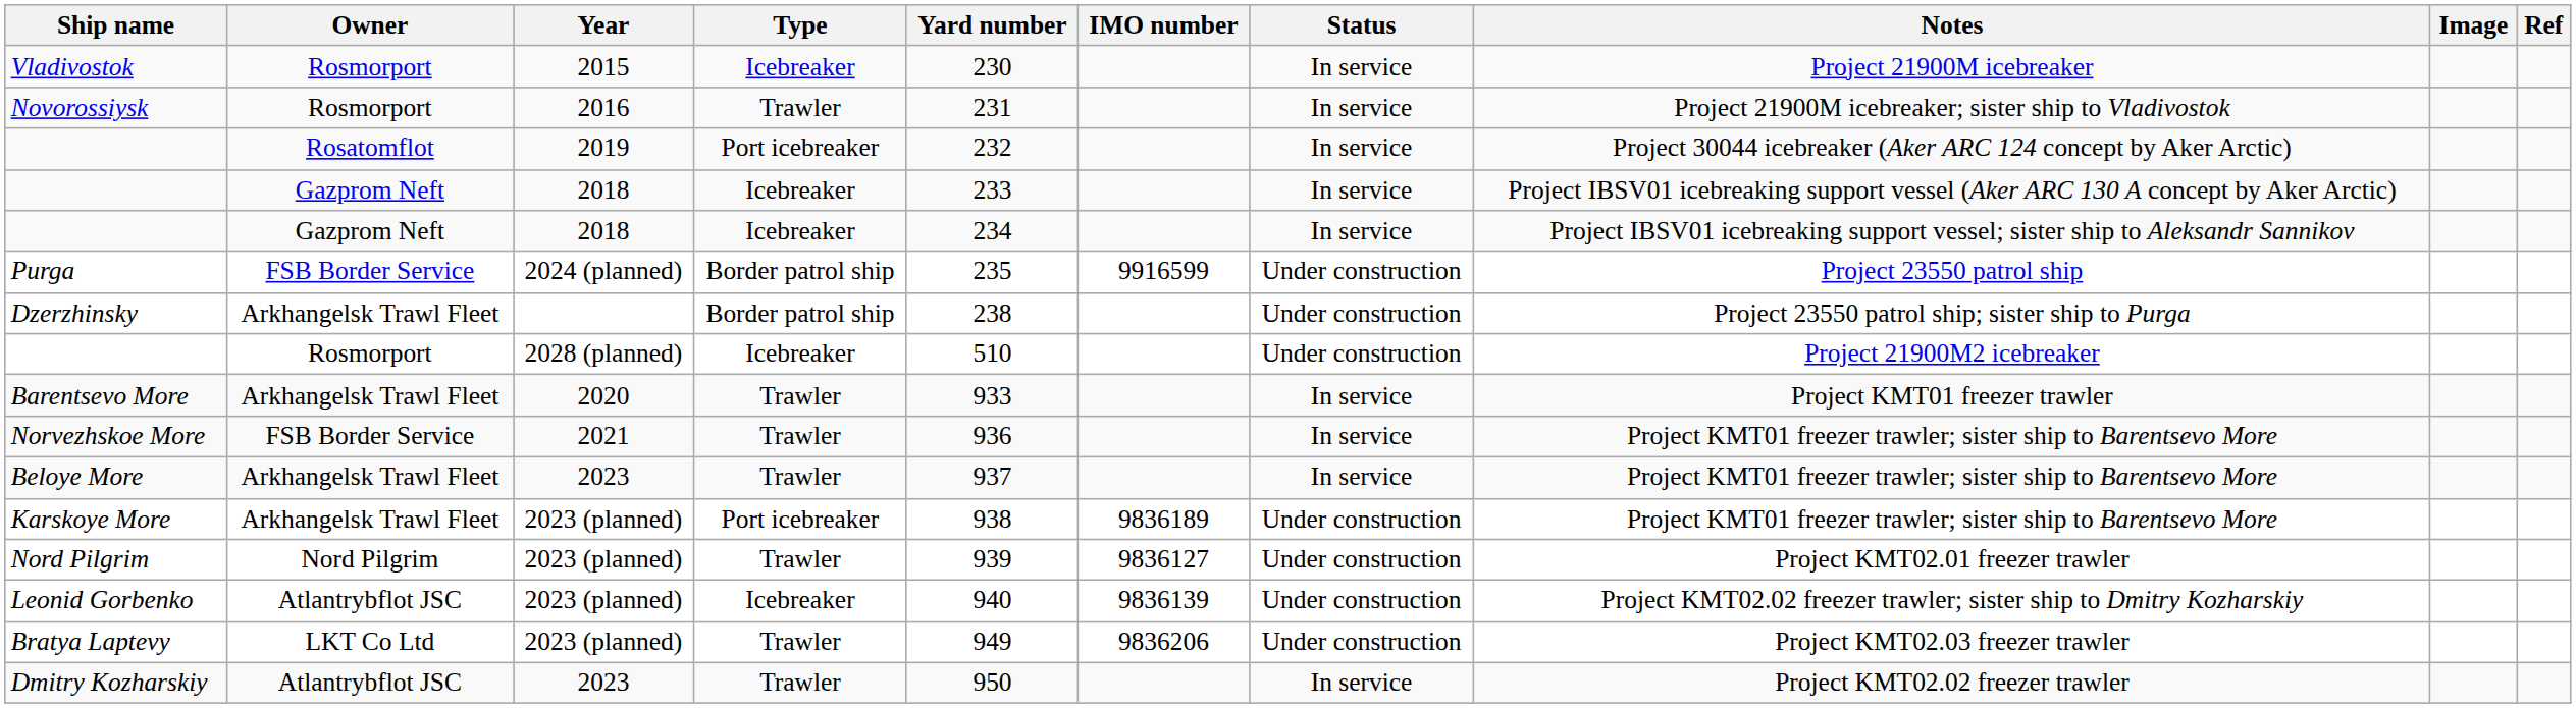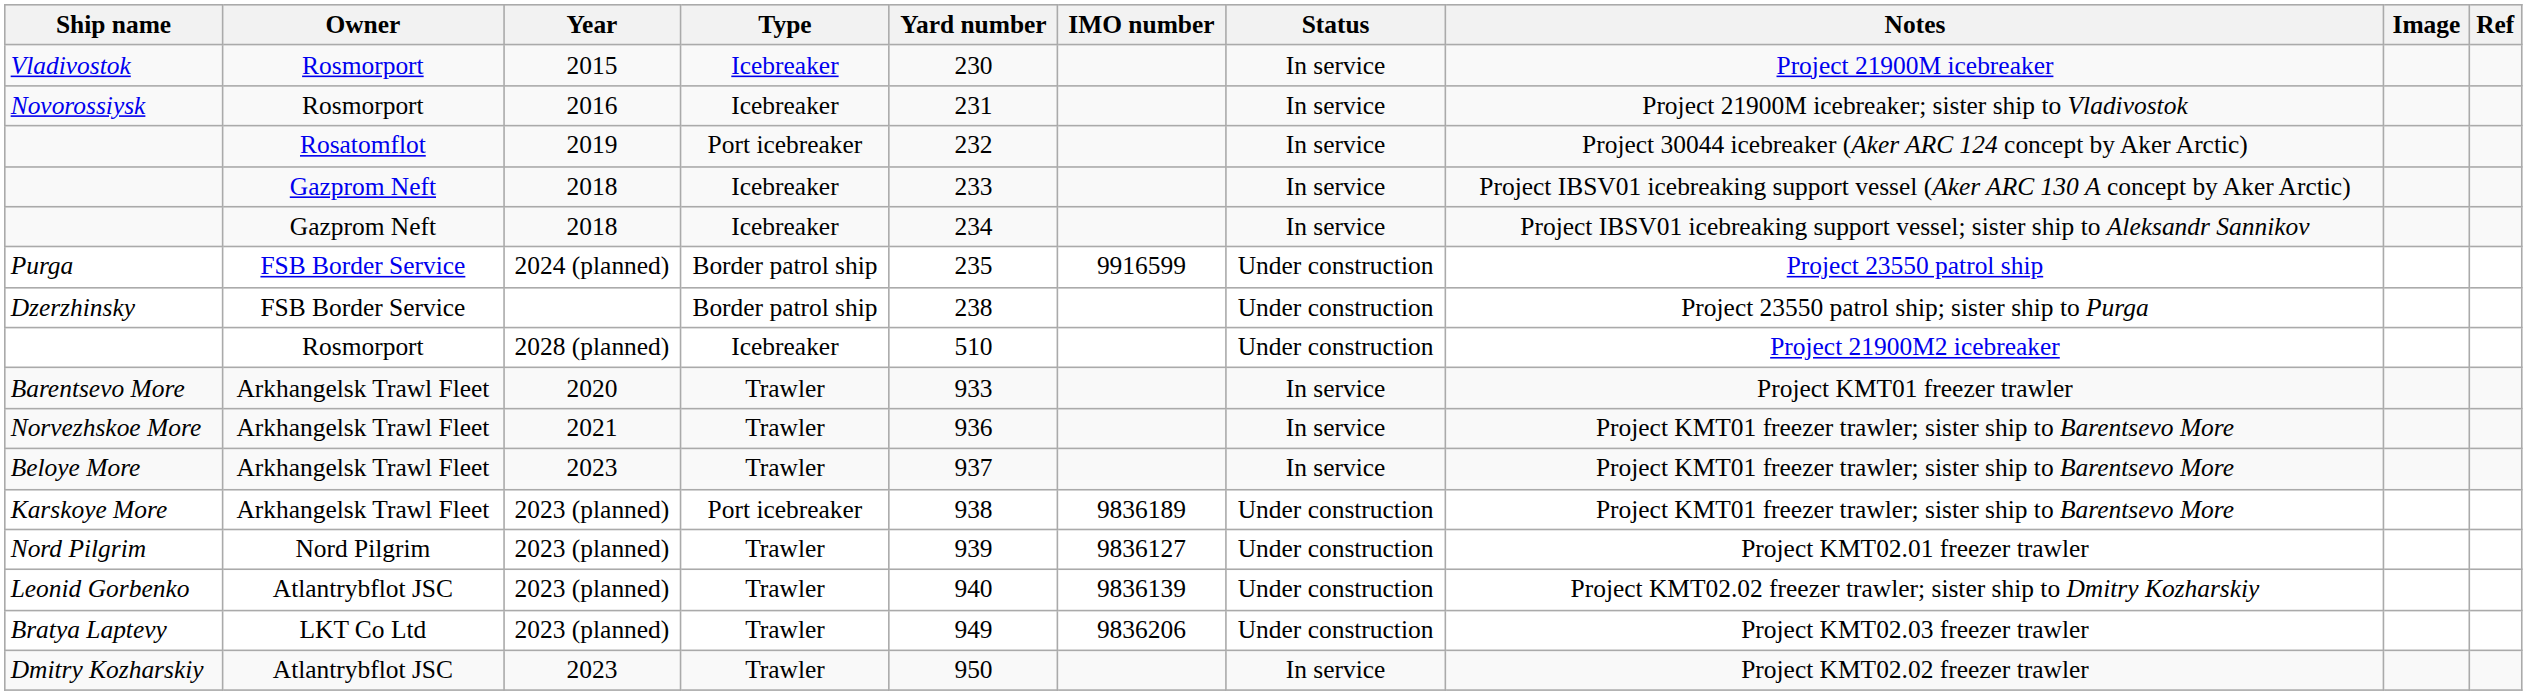 <table class="wikitable sortable" style="width:100%; text-align:center;">
 <tr>
 <th class="unsortable">Ship name</th>
 <th style=white-space:nowrap>Owner</th>
 <th>Year</th>
 <th>Type</th>
 <th style=white-space:nowrap>Yard number</th>
 <th style=white-space:nowrap>IMO number</th>
 <th style=white-space:nowrap>Status</th>
 <th class="unsortable">Notes</th>
 <th class="unsortable">Image</th>
 <th class="unsortable">Ref</th>
 </tr>
 <tr>
 <td align="left"><a href='#'><em>Vladivostok</em></a></td>
 <td><a href='#'>Rosmorport</a></td>
 <td>2015</td>
 <td><a href='#'>Icebreaker</a></td>
 <td>230</td>
 <td></td>
 <td>In service</td>
 <td><a href='#'>Project 21900M icebreaker</a></td>
 <td></td>
 <td></td>
 </tr>
 <tr>
 <td align="left"><a href='#'><em>Novorossiysk</em></a></td>
 <td>Rosmorport</td>
 <td>2016</td>
-<td>Trawler</td>
+<td>Icebreaker</td>
 <td>231</td>
 <td></td>
 <td>In service</td>
 <td>Project 21900M icebreaker; sister ship to <em>Vladivostok</em></td>
 <td></td>
 <td></td>
 </tr>
 <tr>
 <td align="left"></td>
 <td><a href='#'>Rosatomflot</a></td>
 <td>2019</td>
 <td>Port icebreaker</td>
 <td>232</td>
 <td></td>
 <td>In service</td>
 <td>Project 30044 icebreaker (<em>Aker ARC 124</em> concept by Aker Arctic)</td>
 <td></td>
 <td></td>
 </tr>
 <tr>
 <td align="left"></td>
 <td><a href='#'>Gazprom Neft</a></td>
 <td>2018</td>
 <td>Icebreaker</td>
 <td>233</td>
 <td></td>
 <td>In service</td>
 <td>Project IBSV01 icebreaking support vessel (<em>Aker ARC 130 A</em> concept by Aker Arctic)</td>
 <td></td>
 <td></td>
 </tr>
 <tr>
 <td align="left"></td>
 <td>Gazprom Neft</td>
 <td>2018</td>
 <td>Icebreaker</td>
 <td>234</td>
 <td></td>
 <td>In service</td>
 <td>Project IBSV01 icebreaking support vessel; sister ship to <em>Aleksandr Sannikov</em></td>
 <td></td>
 <td></td>
 </tr>
 <tr style="background:#FFFFFF;">
 <td align="left"><em>Purga</em></td>
 <td><a href='#'>FSB Border Service</a></td>
 <td>2024 (planned)</td>
 <td>Border patrol ship</td>
 <td>235</td>
 <td>9916599</td>
 <td>Under construction</td>
 <td><a href='#'>Project 23550 patrol ship</a></td>
 <td></td>
 <td></td>
 </tr>
 <tr style="background:#FFFFFF;">
 <td align="left"><em>Dzerzhinsky</em></td>
-<td>Arkhangelsk Trawl Fleet</td>
+<td>FSB Border Service</td>
 <td></td>
 <td>Border patrol ship</td>
 <td>238</td>
 <td></td>
 <td>Under construction</td>
 <td>Project 23550 patrol ship; sister ship to <em>Purga</em></td>
 <td></td>
 <td></td>
 </tr>
 <tr style="background:#FFFFFF;">
 <td align="left"></td>
 <td>Rosmorport</td>
 <td>2028 (planned)</td>
 <td>Icebreaker</td>
 <td>510</td>
 <td></td>
 <td>Under construction</td>
 <td><a href='#'>Project 21900M2 icebreaker</a></td>
 <td></td>
 <td></td>
 </tr>
 <tr>
 <td align="left"><em>Barentsevo More</em></td>
 <td>Arkhangelsk Trawl Fleet</td>
 <td>2020</td>
 <td>Trawler</td>
 <td>933</td>
 <td></td>
 <td>In service</td>
 <td>Project KMT01 freezer trawler</td>
 <td></td>
 <td></td>
 </tr>
 <tr>
 <td align="left"><em>Norvezhskoe More</em></td>
-<td>FSB Border Service</td>
+<td>Arkhangelsk Trawl Fleet</td>
 <td>2021</td>
 <td>Trawler</td>
 <td>936</td>
 <td></td>
 <td>In service</td>
 <td>Project KMT01 freezer trawler; sister ship to <em>Barentsevo More</em></td>
 <td></td>
 <td></td>
 </tr>
 <tr>
 <td align="left"><em>Beloye More</em></td>
 <td>Arkhangelsk Trawl Fleet</td>
 <td>2023</td>
 <td>Trawler</td>
 <td>937</td>
 <td></td>
 <td>In service</td>
 <td>Project KMT01 freezer trawler; sister ship to <em>Barentsevo More</em></td>
 <td></td>
 <td></td>
 </tr>
 <tr style="background:#FFFFFF;">
 <td align="left"><em>Karskoye More</em></td>
 <td>Arkhangelsk Trawl Fleet</td>
 <td>2023 (planned)</td>
 <td>Port icebreaker</td>
 <td>938</td>
 <td>9836189</td>
 <td>Under construction</td>
 <td>Project KMT01 freezer trawler; sister ship to <em>Barentsevo More</em></td>
 <td></td>
 <td></td>
 </tr>
 <tr style="background:#FFFFFF;">
 <td align="left"><em>Nord Pilgrim</em></td>
 <td>Nord Pilgrim</td>
 <td>2023 (planned)</td>
 <td>Trawler</td>
 <td>939</td>
 <td>9836127</td>
 <td>Under construction</td>
 <td>Project KMT02.01 freezer trawler</td>
 <td></td>
 <td></td>
 </tr>
 <tr style="background:#FFFFFF;">
 <td align="left"><em>Leonid Gorbenko</em></td>
 <td>Atlantrybflot JSC</td>
 <td>2023 (planned)</td>
-<td>Icebreaker</td>
+<td>Trawler</td>
 <td>940</td>
 <td>9836139</td>
 <td>Under construction</td>
 <td>Project KMT02.02 freezer trawler; sister ship to <em>Dmitry Kozharskiy</em></td>
 <td></td>
 <td></td>
 </tr>
 <tr style="background:#FFFFFF;">
 <td align="left"><em>Bratya Laptevy</em></td>
 <td>LKT Co Ltd</td>
 <td>2023 (planned)</td>
 <td>Trawler</td>
 <td>949</td>
 <td>9836206</td>
 <td>Under construction</td>
 <td>Project KMT02.03 freezer trawler</td>
 <td></td>
 <td></td>
 </tr>
 <tr>
 <td align="left"><em>Dmitry Kozharskiy</em></td>
 <td>Atlantrybflot JSC</td>
 <td>2023</td>
 <td>Trawler</td>
 <td>950</td>
 <td></td>
 <td>In service</td>
 <td>Project KMT02.02 freezer trawler</td>
 <td></td>
 <td></td>
 </tr>
 </table>
